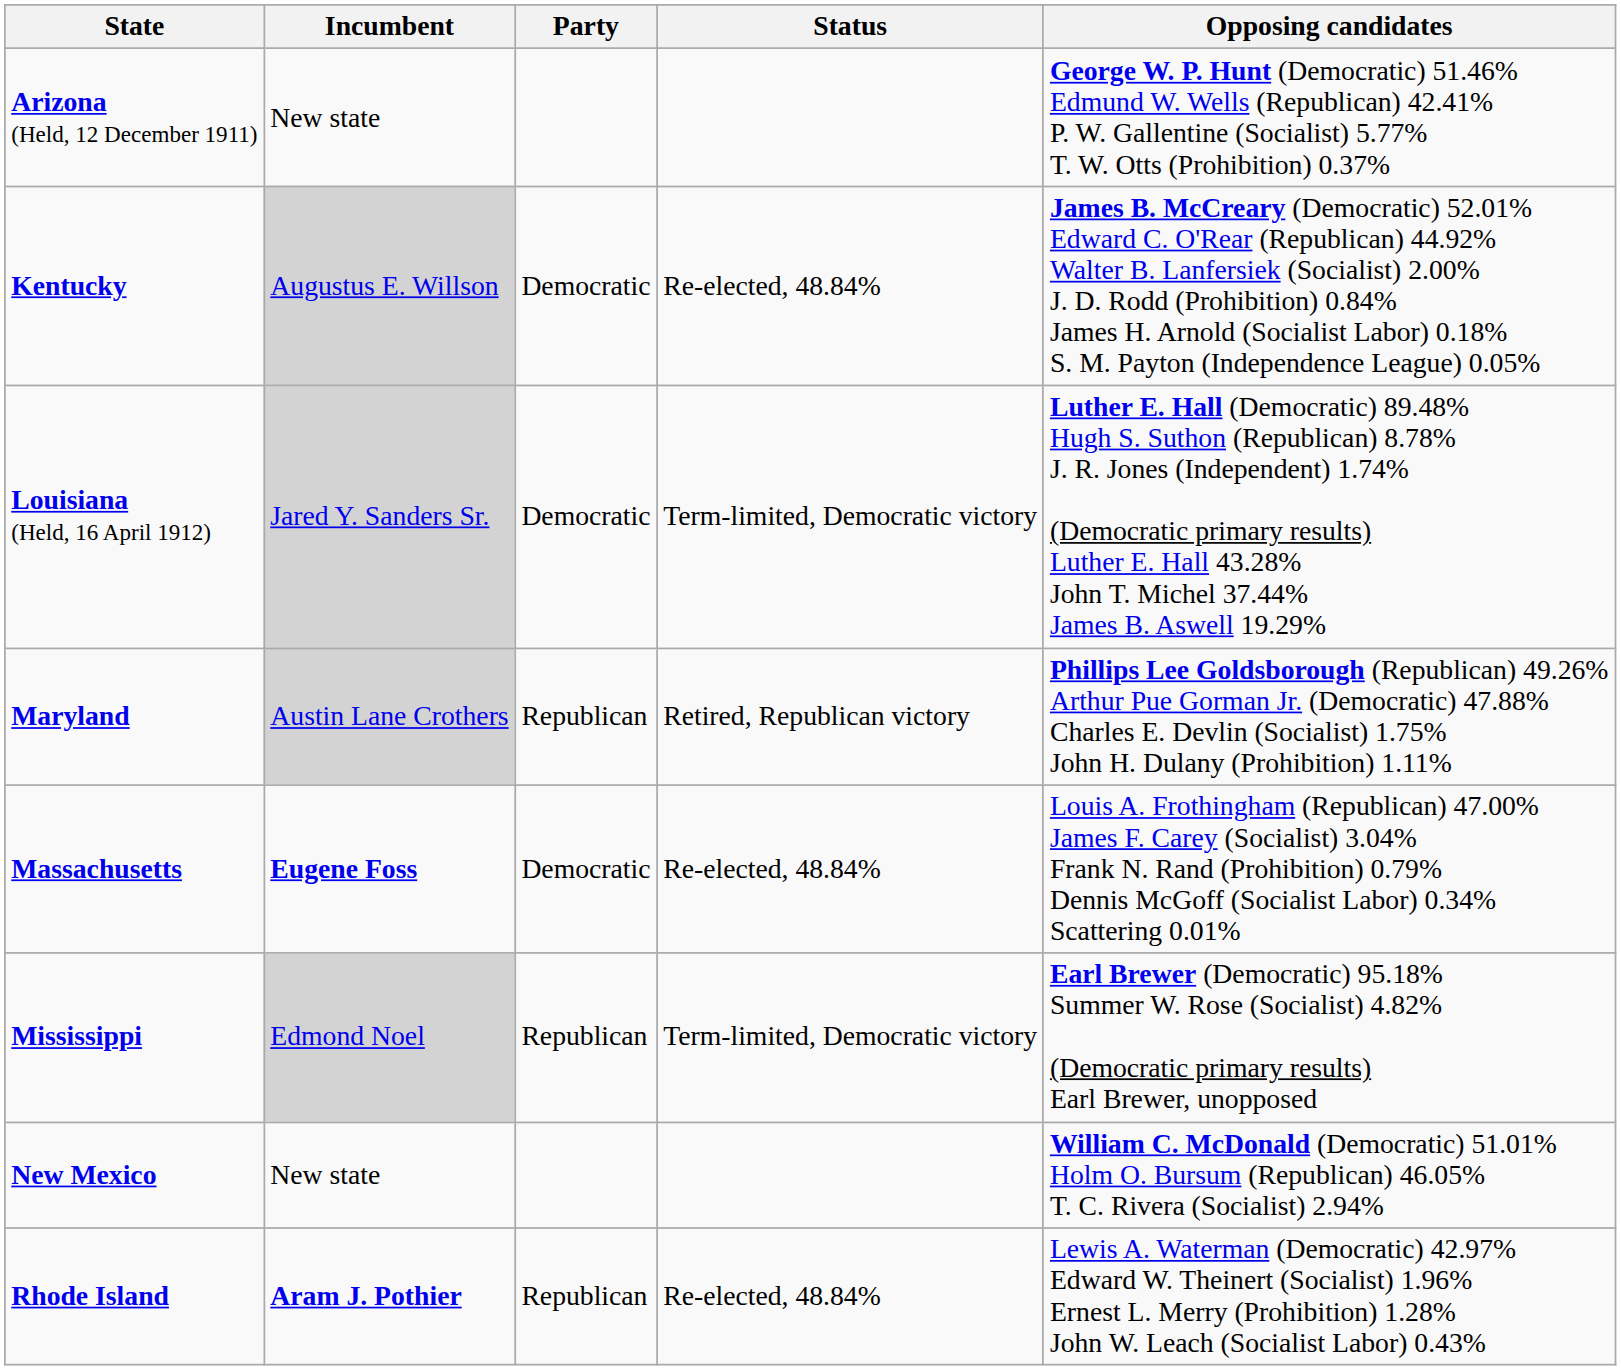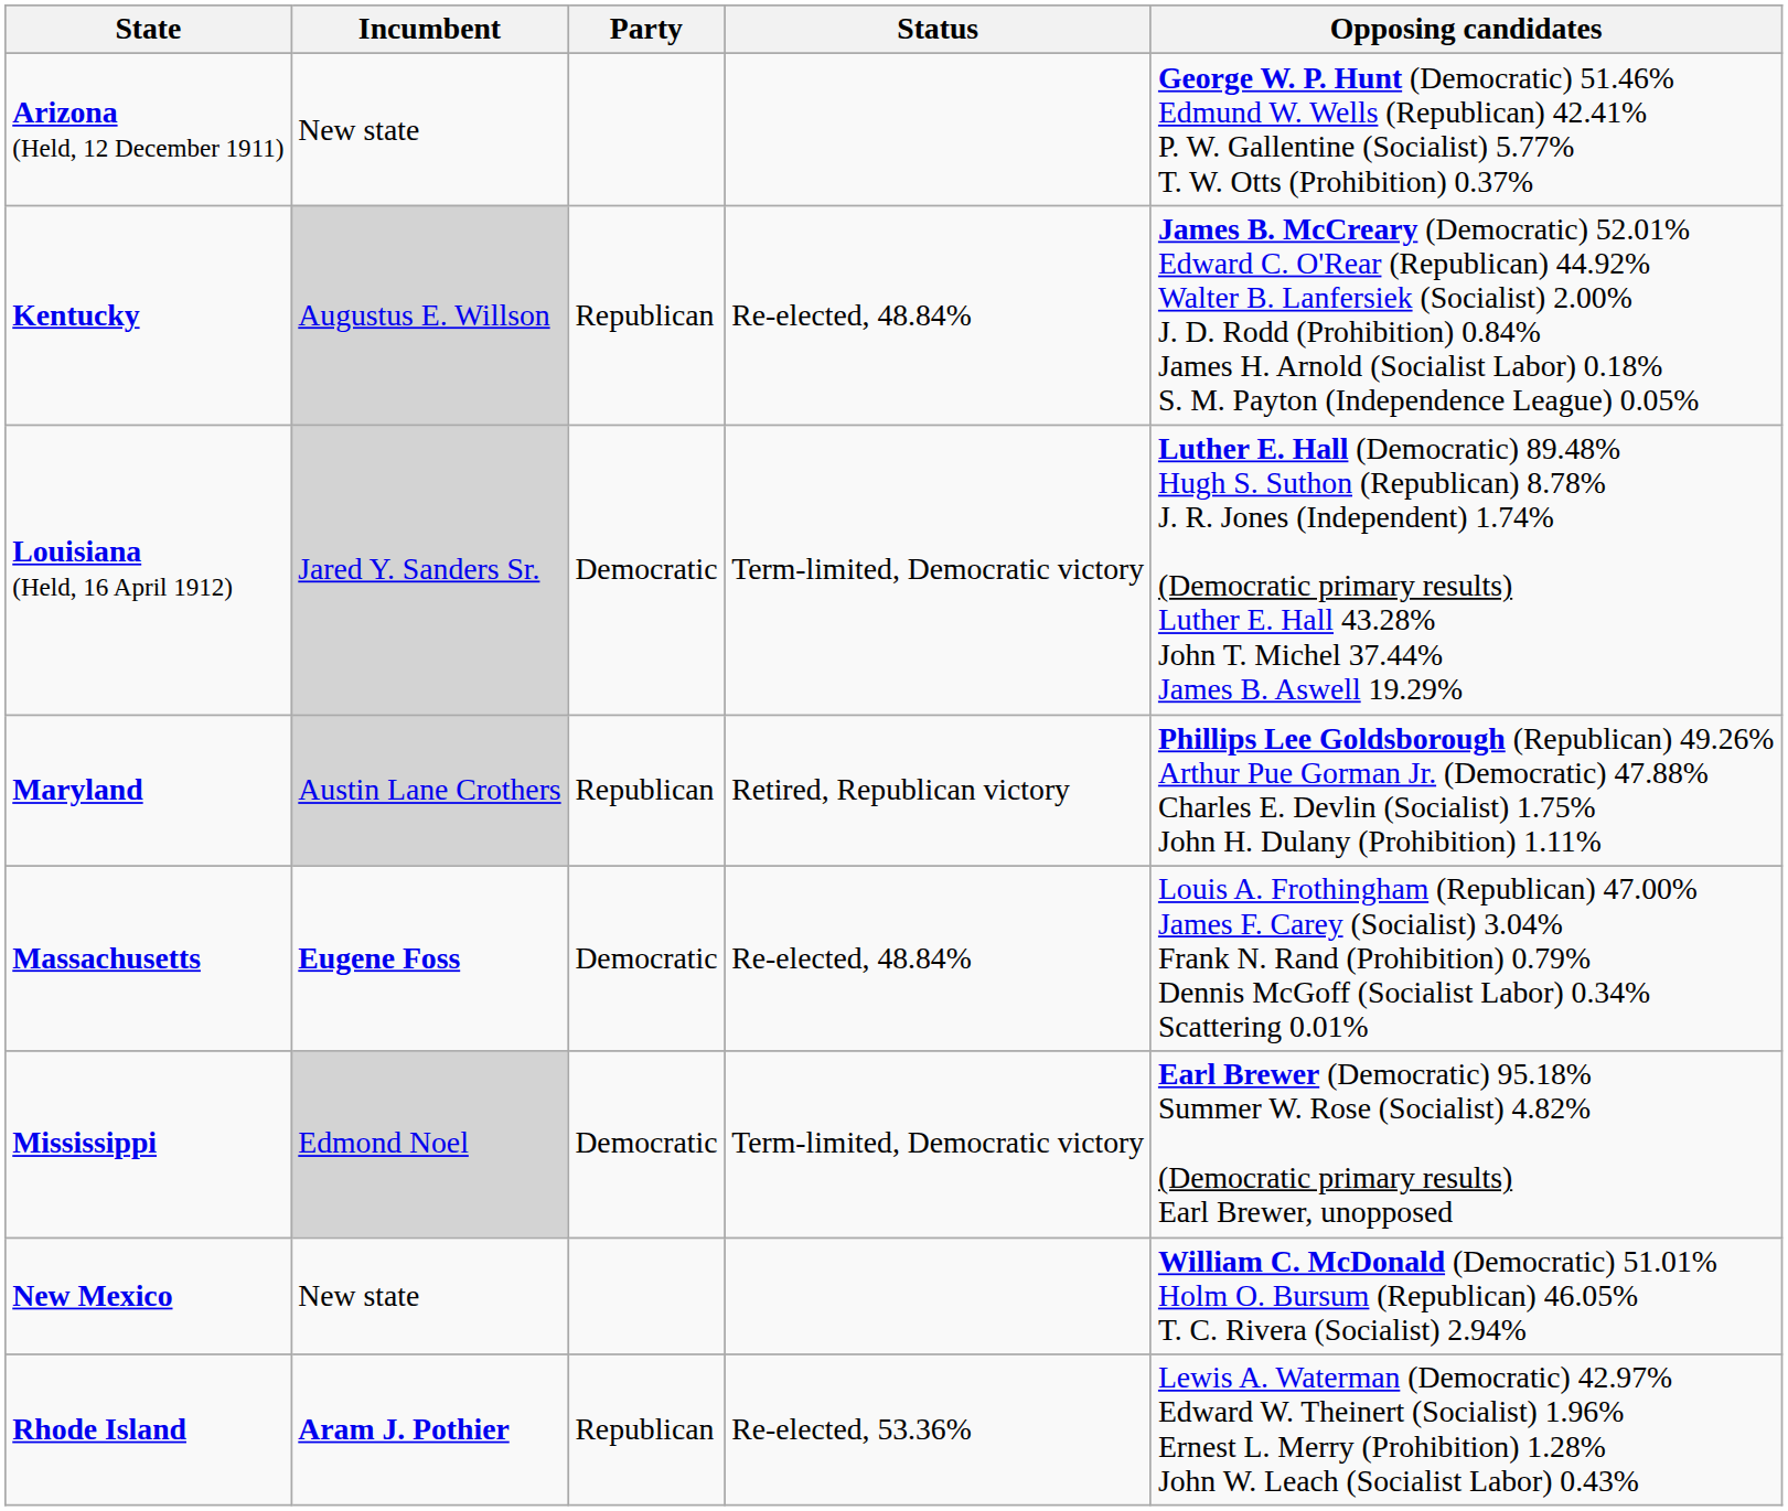 <table class="wikitable">
 <tr>
 <th>State</th>
 <th>Incumbent</th>
 <th>Party</th>
 <th>Status</th>
 <th>Opposing candidates</th>
 </tr>
 <tr>
 <td><strong><a href='#'>Arizona</a></strong><br><small>(Held, 12 December 1911)</small></td>
 <td>New state</td>
 <td></td>
 <td></td>
 <td><strong><a href='#'>George W. P. Hunt</a></strong> (Democratic) 51.46%<br><a href='#'>Edmund W. Wells</a> (Republican) 42.41%<br>P. W. Gallentine (Socialist) 5.77%<br>T. W. Otts (Prohibition) 0.37%<br></td>
 </tr>
 <tr>
 <td><strong><a href='#'>Kentucky</a></strong></td>
 <td bgcolor="lightgrey"><a href='#'>Augustus E. Willson</a></td>
-<td>Democratic</td>
+<td>Republican</td>
 <td>Re-elected, 48.84%</td>
 <td><strong><a href='#'>James B. McCreary</a></strong> (Democratic) 52.01%<br><a href='#'>Edward C. O'Rear</a> (Republican) 44.92%<br><a href='#'>Walter B. Lanfersiek</a> (Socialist) 2.00%<br>J. D. Rodd (Prohibition) 0.84%<br>James H. Arnold (Socialist Labor) 0.18%<br>S. M. Payton (Independence League) 0.05%<br></td>
 </tr>
 <tr>
 <td><strong><a href='#'>Louisiana</a></strong><br><small>(Held, 16 April 1912)</small><br></td>
 <td bgcolor="lightgrey"><a href='#'>Jared Y. Sanders Sr.</a></td>
 <td>Democratic</td>
 <td>Term-limited, Democratic victory</td>
 <td><strong><a href='#'>Luther E. Hall</a></strong> (Democratic) 89.48%<br><a href='#'>Hugh S. Suthon</a> (Republican) 8.78%<br>J. R. Jones (Independent) 1.74%<br><br><u>(Democratic primary results)</u><br><a href='#'>Luther E. Hall</a> 43.28%<br>John T. Michel 37.44%<br><a href='#'>James B. Aswell</a> 19.29%<br></td>
 </tr>
 <tr>
 <td><strong><a href='#'>Maryland</a></strong></td>
 <td bgcolor="lightgrey"><a href='#'>Austin Lane Crothers</a></td>
 <td>Republican</td>
 <td>Retired, Republican victory</td>
 <td><strong><a href='#'>Phillips Lee Goldsborough</a></strong> (Republican) 49.26%<br><a href='#'>Arthur Pue Gorman Jr.</a> (Democratic) 47.88%<br>Charles E. Devlin (Socialist) 1.75%<br>John H. Dulany (Prohibition) 1.11%<br></td>
 </tr>
 <tr>
 <td><strong><a href='#'>Massachusetts</a></strong></td>
 <td><strong><a href='#'>Eugene Foss</a></strong></td>
 <td>Democratic</td>
 <td>Re-elected, 48.84%</td>
 <td><a href='#'>Louis A. Frothingham</a> (Republican) 47.00%<br><a href='#'>James F. Carey</a> (Socialist) 3.04%<br>Frank N. Rand (Prohibition) 0.79%<br>Dennis McGoff (Socialist Labor) 0.34%<br>Scattering 0.01%<br></td>
 </tr>
 <tr>
 <td><strong><a href='#'>Mississippi</a></strong></td>
 <td bgcolor="lightgrey"><a href='#'>Edmond Noel</a></td>
-<td>Republican</td>
+<td>Democratic</td>
 <td>Term-limited, Democratic victory</td>
 <td><strong><a href='#'>Earl Brewer</a></strong> (Democratic) 95.18%<br>Summer W. Rose (Socialist) 4.82%<br><br><u>(Democratic primary results)</u><br>Earl Brewer, unopposed<br></td>
 </tr>
 <tr>
 <td><strong><a href='#'>New Mexico</a></strong></td>
 <td>New state</td>
 <td></td>
 <td></td>
 <td><strong><a href='#'>William C. McDonald</a></strong> (Democratic) 51.01%<br><a href='#'>Holm O. Bursum</a> (Republican) 46.05%<br>T. C. Rivera (Socialist) 2.94%<br></td>
 </tr>
 <tr>
 <td><strong><a href='#'>Rhode Island</a></strong></td>
 <td><strong><a href='#'>Aram J. Pothier</a></strong></td>
 <td>Republican</td>
-<td>Re-elected, 48.84%</td>
+<td>Re-elected, 53.36%</td>
 <td><a href='#'>Lewis A. Waterman</a> (Democratic) 42.97%<br>Edward W. Theinert (Socialist) 1.96%<br>Ernest L. Merry (Prohibition) 1.28%<br>John W. Leach (Socialist Labor) 0.43%<br></td>
 </tr>
 </table>
